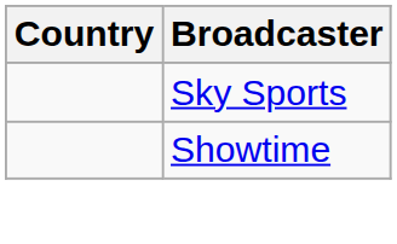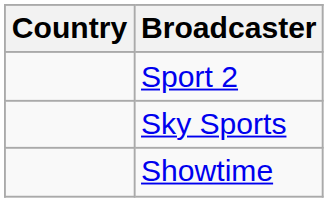 <table class="wikitable">
 <tr>
 <th align=center>Country</th>
 <th align=center>Broadcaster</th>
+</tr>
+<tr>
+<td></td>
+<td><a href='#'>Sport 2</a></td>
 </tr>
 <tr>
 <td></td>
 <td><a href='#'>Sky Sports</a></td>
 </tr>
 <tr>
 <td></td>
 <td><a href='#'>Showtime</a></td>
 </tr>
 </table>
